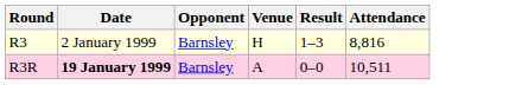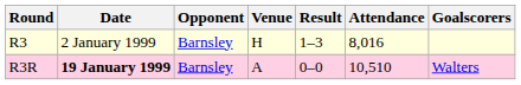 <table class="wikitable">
 <tr>
 <th>Round</th>
 <th>Date</th>
 <th>Opponent</th>
 <th>Venue</th>
 <th>Result</th>
 <th>Attendance</th>
+<th>Goalscorers</th>
 </tr>
 <tr style="background-color: #ffffdd;">
 <td>R3</td>
 <td>2 January 1999</td>
 <td><a href='#'>Barnsley</a></td>
 <td>H</td>
 <td>1–3</td>
-<td>8,816</td>
+<td>8,016</td>
+<td></td>
 </tr>
 <tr style="background-color: #ffd0e3;">
 <td>R3R</td>
 <td><strong>19 January 1999</strong></td>
 <td><a href='#'>Barnsley</a></td>
 <td>A</td>
 <td>0–0</td>
-<td>10,511</td>
+<td>10,510</td>
+<td><a href='#'>Walters</a></td>
 </tr>
 </table>
